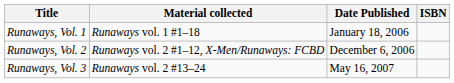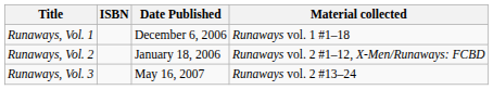 <table class="wikitable">
 <tr>
 <th>Title</th>
+<th>ISBN</th>
+<th>Date Published</th>
 <th>Material collected</th>
-<th>Date Published</th>
-<th>ISBN</th>
 </tr>
 <tr>
 <td><em>Runaways, Vol. 1</em></td>
+<td></td>
+<td>December 6, 2006</td>
 <td><em>Runaways</em> vol. 1 #1–18</td>
-<td>January 18, 2006</td>
-<td></td>
 </tr>
 <tr>
 <td><em>Runaways, Vol. 2</em></td>
+<td></td>
+<td>January 18, 2006</td>
 <td><em>Runaways</em> vol. 2 #1–12, <em>X-Men/Runaways: FCBD</em></td>
-<td>December 6, 2006</td>
-<td></td>
 </tr>
 <tr>
 <td><em>Runaways, Vol. 3</em></td>
+<td></td>
+<td>May 16, 2007</td>
 <td><em>Runaways</em> vol. 2 #13–24</td>
-<td>May 16, 2007</td>
-<td></td>
 </tr>
 </table>
